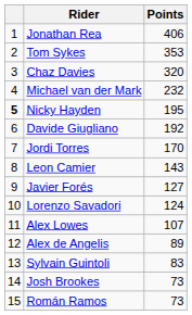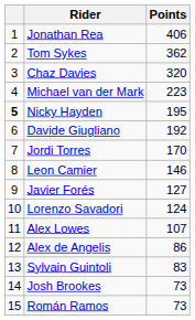 <table class="wikitable" style="font-size: 95%;">
 <tr>
 <th></th>
 <th>Rider</th>
 <th>Points</th>
 </tr>
 <tr>
 <td align=center>1</td>
 <td> <a href='#'>Jonathan Rea</a></td>
 <td align=right>406</td>
 </tr>
 <tr>
 <td align=center>2</td>
 <td> <a href='#'>Tom Sykes</a></td>
-<td align=right>353</td>
+<td align=right>362</td>
 </tr>
 <tr>
 <td align=center>3</td>
 <td> <a href='#'>Chaz Davies</a></td>
 <td align=right>320</td>
 </tr>
 <tr>
 <td align=center>4</td>
 <td> <a href='#'>Michael van der Mark</a></td>
-<td align=right>232</td>
+<td align=right>223</td>
 </tr>
 <tr>
 <td align=center><strong>5</strong></td>
 <td> <a href='#'>Nicky Hayden</a></td>
 <td align=right>195</td>
 </tr>
 <tr>
 <td align=center>6</td>
 <td> <a href='#'>Davide Giugliano</a></td>
 <td align=right>192</td>
 </tr>
 <tr>
 <td align=center>7</td>
 <td> <a href='#'>Jordi Torres</a></td>
 <td align=right>170</td>
 </tr>
 <tr>
 <td align=center>8</td>
 <td> <a href='#'>Leon Camier</a></td>
-<td align=right>143</td>
+<td align=right>146</td>
 </tr>
 <tr>
 <td align=center>9</td>
 <td> <a href='#'>Javier Forés</a></td>
 <td align=right>127</td>
 </tr>
 <tr>
 <td align=center>10</td>
 <td> <a href='#'>Lorenzo Savadori</a></td>
 <td align=right>124</td>
 </tr>
 <tr>
 <td align=center>11</td>
 <td> <a href='#'>Alex Lowes</a></td>
 <td align=right>107</td>
 </tr>
 <tr>
 <td align=center>12</td>
 <td> <a href='#'>Alex de Angelis</a></td>
-<td align=right>89</td>
+<td align=right>86</td>
 </tr>
 <tr>
 <td align=center>13</td>
 <td> <a href='#'>Sylvain Guintoli</a></td>
 <td align=right>83</td>
 </tr>
 <tr>
 <td align=center>14</td>
 <td> <a href='#'>Josh Brookes</a></td>
 <td align=right>73</td>
 </tr>
 <tr>
 <td align=center>15</td>
 <td> <a href='#'>Román Ramos</a></td>
 <td align=right>73</td>
 </tr>
 </table>
